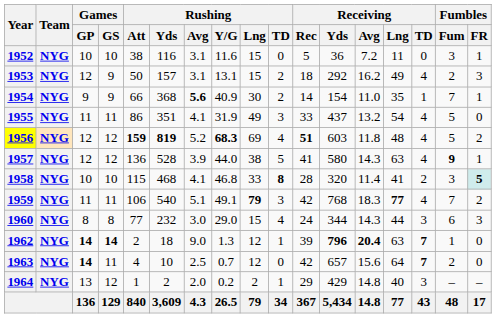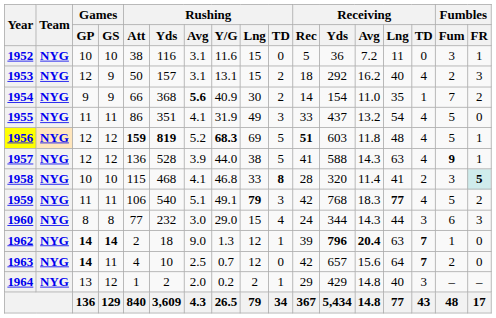 <table class= "wikitable" style="text-align:center;">
 <tr>
 <th rowspan="2">Year</th>
 <th rowspan="2">Team</th>
 <th colspan="2">Games</th>
 <th colspan="6">Rushing</th>
 <th colspan="5">Receiving</th>
 <th colspan="2">Fumbles</th>
 </tr>
 <tr>
 <th>GP</th>
 <th>GS</th>
 <th>Att</th>
 <th>Yds</th>
 <th>Avg</th>
 <th>Y/G</th>
 <th>Lng</th>
 <th>TD</th>
 <th>Rec</th>
 <th>Yds</th>
 <th>Avg</th>
 <th>Lng</th>
 <th>TD</th>
 <th>Fum</th>
 <th>FR</th>
 </tr>
 <tr>
 <th><a href='#'>1952</a></th>
 <th><a href='#'>NYG</a></th>
 <td>10</td>
 <td>10</td>
 <td>38</td>
 <td>116</td>
 <td>3.1</td>
 <td>11.6</td>
 <td>15</td>
 <td>0</td>
 <td>5</td>
 <td>36</td>
 <td>7.2</td>
 <td>11</td>
 <td>0</td>
 <td>3</td>
 <td>1</td>
 </tr>
 <tr>
 <th><a href='#'>1953</a></th>
 <th><a href='#'>NYG</a></th>
 <td>12</td>
 <td>9</td>
 <td>50</td>
 <td>157</td>
 <td>3.1</td>
 <td>13.1</td>
 <td>15</td>
 <td>2</td>
 <td>18</td>
 <td>292</td>
 <td>16.2</td>
-<td>49</td>
+<td>40</td>
 <td>4</td>
 <td>2</td>
 <td>3</td>
 </tr>
 <tr>
 <th><a href='#'>1954</a></th>
 <th><a href='#'>NYG</a></th>
 <td>9</td>
 <td>9</td>
 <td>66</td>
 <td>368</td>
 <td><strong>5.6</strong></td>
 <td>40.9</td>
 <td>30</td>
 <td>2</td>
 <td>14</td>
 <td>154</td>
 <td>11.0</td>
 <td>35</td>
 <td>1</td>
 <td>7</td>
-<td>1</td>
+<td>2</td>
 </tr>
 <tr>
 <th><a href='#'>1955</a></th>
 <th><a href='#'>NYG</a></th>
 <td>11</td>
 <td>11</td>
 <td>86</td>
 <td>351</td>
 <td>4.1</td>
 <td>31.9</td>
 <td>49</td>
 <td>3</td>
 <td>33</td>
 <td>437</td>
 <td>13.2</td>
 <td>54</td>
 <td>4</td>
 <td>5</td>
 <td>0</td>
 </tr>
 <tr>
 <th style="background:#ffff00;"><a href='#'>1956</a></th>
 <th style="background:#ffe6bd;"><a href='#'>NYG</a></th>
 <td>12</td>
 <td>12</td>
 <td><strong>159</strong></td>
 <td><strong>819</strong></td>
 <td>5.2</td>
 <td><strong>68.3</strong></td>
 <td>69</td>
-<td>4</td>
+<td>5</td>
 <td><strong>51</strong></td>
 <td>603</td>
 <td>11.8</td>
 <td>48</td>
 <td>4</td>
 <td>5</td>
-<td>2</td>
+<td>1</td>
 </tr>
 <tr>
 <th><a href='#'>1957</a></th>
 <th><a href='#'>NYG</a></th>
 <td>12</td>
 <td>12</td>
 <td>136</td>
 <td>528</td>
 <td>3.9</td>
 <td>44.0</td>
 <td>38</td>
 <td>5</td>
 <td>41</td>
-<td>580</td>
+<td>588</td>
 <td>14.3</td>
 <td>63</td>
 <td>4</td>
 <td><strong>9</strong></td>
 <td>1</td>
 </tr>
 <tr>
 <th><a href='#'>1958</a></th>
 <th><a href='#'>NYG</a></th>
 <td>10</td>
 <td>10</td>
 <td>115</td>
 <td>468</td>
 <td>4.1</td>
 <td>46.8</td>
 <td>33</td>
 <td><strong>8</strong></td>
 <td>28</td>
 <td>320</td>
 <td>11.4</td>
 <td>41</td>
 <td>2</td>
 <td>3</td>
 <td style="background:#cfecec;"><strong>5</strong></td>
 </tr>
 <tr>
 <th><a href='#'>1959</a></th>
 <th><a href='#'>NYG</a></th>
 <td>11</td>
 <td>11</td>
 <td>106</td>
 <td>540</td>
 <td>5.1</td>
 <td>49.1</td>
 <td><strong>79</strong></td>
 <td>3</td>
 <td>42</td>
 <td>768</td>
 <td>18.3</td>
 <td><strong>77</strong></td>
 <td>4</td>
-<td>7</td>
+<td>5</td>
 <td>2</td>
 </tr>
 <tr>
 <th><a href='#'>1960</a></th>
 <th><a href='#'>NYG</a></th>
 <td>8</td>
 <td>8</td>
 <td>77</td>
 <td>232</td>
 <td>3.0</td>
 <td>29.0</td>
 <td>15</td>
 <td>4</td>
 <td>24</td>
 <td>344</td>
 <td>14.3</td>
 <td>44</td>
 <td>3</td>
 <td>6</td>
 <td>3</td>
 </tr>
 <tr>
 <th><a href='#'>1962</a></th>
 <th><a href='#'>NYG</a></th>
 <td><strong>14</strong></td>
 <td><strong>14</strong></td>
 <td>2</td>
 <td>18</td>
 <td>9.0</td>
 <td>1.3</td>
 <td>12</td>
 <td>1</td>
 <td>39</td>
 <td><strong>796</strong></td>
 <td><strong>20.4</strong></td>
 <td>63</td>
 <td><strong>7</strong></td>
 <td>1</td>
 <td>0</td>
 </tr>
 <tr>
 <th><a href='#'>1963</a></th>
 <th><a href='#'>NYG</a></th>
 <td><strong>14</strong></td>
 <td>11</td>
 <td>4</td>
 <td>10</td>
 <td>2.5</td>
 <td>0.7</td>
 <td>12</td>
 <td>0</td>
 <td>42</td>
 <td>657</td>
 <td>15.6</td>
 <td>64</td>
 <td><strong>7</strong></td>
 <td>2</td>
 <td>0</td>
 </tr>
 <tr>
 <th><a href='#'>1964</a></th>
 <th><a href='#'>NYG</a></th>
 <td>13</td>
 <td>12</td>
 <td>1</td>
 <td>2</td>
 <td>2.0</td>
 <td>0.2</td>
 <td>2</td>
 <td>1</td>
 <td>29</td>
 <td>429</td>
 <td>14.8</td>
 <td>40</td>
 <td>3</td>
 <td>–</td>
 <td>–</td>
 </tr>
 <tr>
 <th colspan="2"></th>
 <th>136</th>
 <th>129</th>
 <th>840</th>
 <th>3,609</th>
 <th>4.3</th>
 <th>26.5</th>
 <th>79</th>
 <th>34</th>
 <th>367</th>
 <th>5,434</th>
 <th>14.8</th>
 <th>77</th>
 <th>43</th>
 <th>48</th>
 <th>17</th>
 </tr>
 </table>
